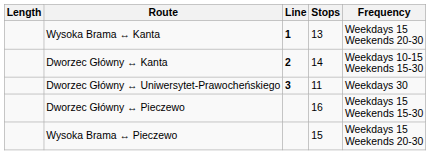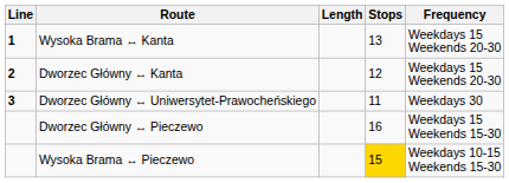 <table class="wikitable">
 <tr>
+<th>Line</th>
+<th>Route</th>
 <th>Length</th>
-<th>Route</th>
-<th>Line</th>
 <th>Stops</th>
 <th>Frequency</th>
 </tr>
 <tr>
+<td><strong>1</strong><br></td>
+<td>Wysoka Brama ↔ Kanta</td>
 <td></td>
-<td>Wysoka Brama ↔ Kanta</td>
-<td><strong>1</strong><br></td>
 <td>13</td>
 <td>Weekdays 15 <br>Weekends 20-30</td>
 </tr>
 <tr>
+<td><strong>2</strong><br></td>
+<td>Dworzec Główny ↔ Kanta</td>
 <td></td>
-<td>Dworzec Główny ↔ Kanta</td>
-<td><strong>2</strong><br></td>
-<td>14</td>
-<td>Weekdays 10-15 <br>Weekends 15-30</td>
+<td>12</td>
+<td>Weekdays 15 <br> Weekends 20-30</td>
 </tr>
 <tr>
+<td><strong>3</strong><br></td>
+<td>Dworzec Główny ↔ Uniwersytet-Prawocheńskiego</td>
 <td></td>
-<td>Dworzec Główny ↔ Uniwersytet-Prawocheńskiego</td>
-<td><strong>3</strong><br></td>
 <td>11</td>
 <td>Weekdays 30</td>
 </tr>
 <tr>
+<td><br></td>
+<td>Dworzec Główny ↔ Pieczewo</td>
 <td></td>
-<td>Dworzec Główny ↔ Pieczewo</td>
-<td><br></td>
 <td>16</td>
 <td>Weekdays 15 <br> Weekends 15-30</td>
 </tr>
 <tr>
+<td><br></td>
+<td>Wysoka Brama ↔ Pieczewo</td>
 <td></td>
-<td>Wysoka Brama ↔ Pieczewo</td>
-<td><br></td>
-<td>15</td>
-<td>Weekdays 15 <br> Weekends 20-30</td>
+<td style="background: gold;">15</td>
+<td>Weekdays 10-15 <br>Weekends 15-30</td>
 </tr>
 </table>
